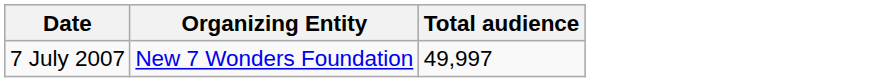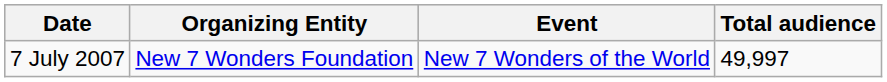 <table class="wikitable" style="font-size:90%">
 <tr>
 <th>Date</th>
 <th>Organizing Entity</th>
+<th>Event</th>
 <th>Total audience</th>
 </tr>
 <tr>
 <td>7 July 2007</td>
 <td><a href='#'>New 7 Wonders Foundation</a></td>
+<td><a href='#'>New 7 Wonders of the World</a></td>
 <td>49,997</td>
 </tr>
 </table>
